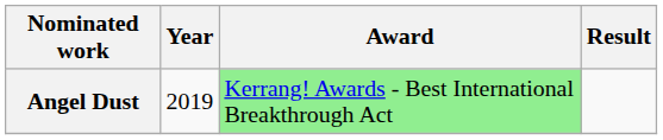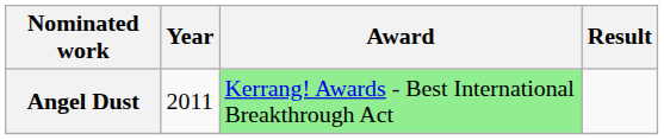 <table class="wikitable plainrowheaders" style="width:50%;">
 <tr>
 <th>Nominated work</th>
 <th>Year</th>
 <th>Award</th>
 <th>Result</th>
 </tr>
 <tr>
 <th rowspan="1" scope="row">Angel Dust</th>
-<td rowspan="1">2019</td>
+<td rowspan="1">2011</td>
 <td style="background: lightgreen;"><a href='#'>Kerrang! Awards</a> - Best International Breakthrough Act</td>
 <td></td>
 </tr>
 <tr>
 </tr>
 </table>
